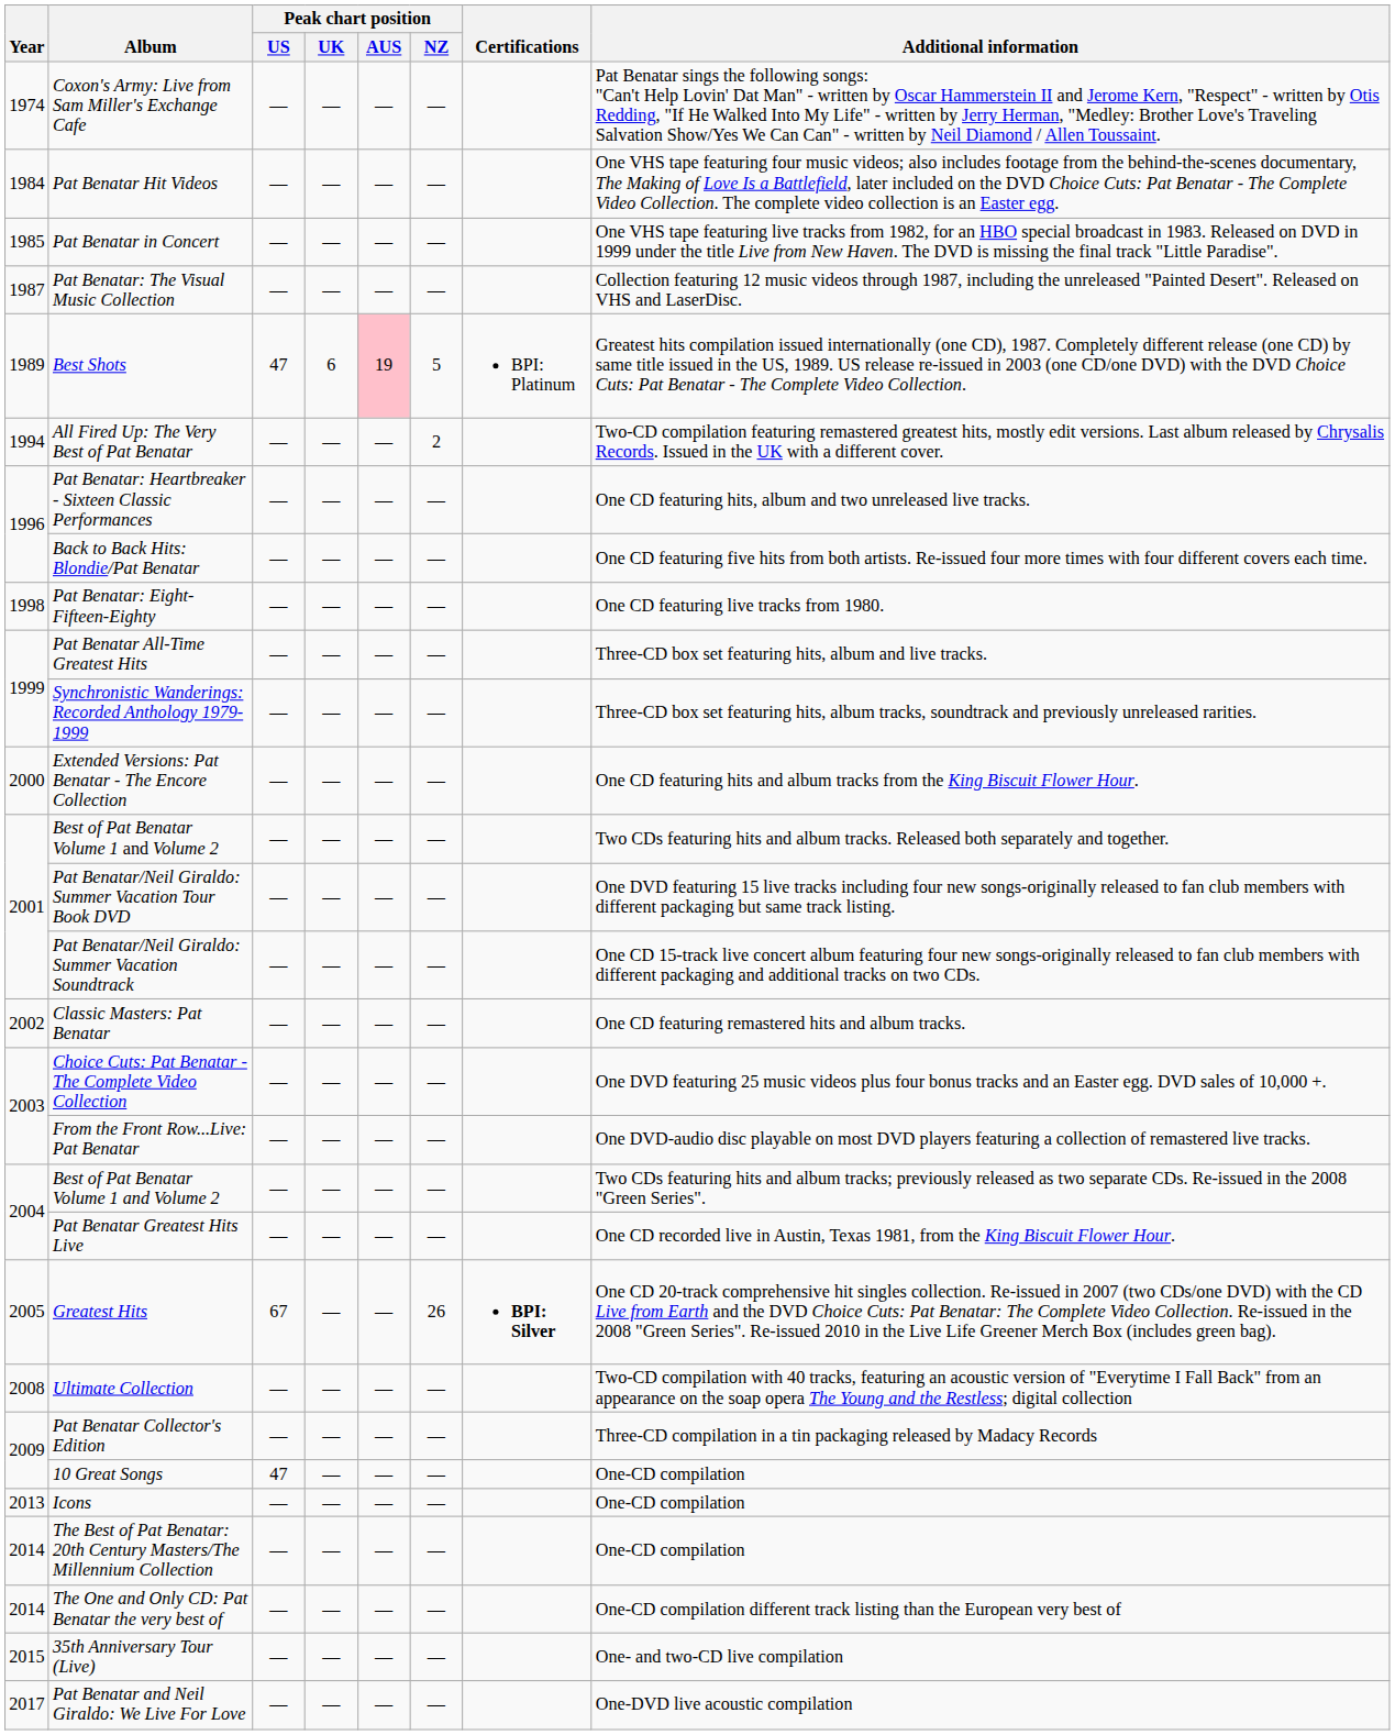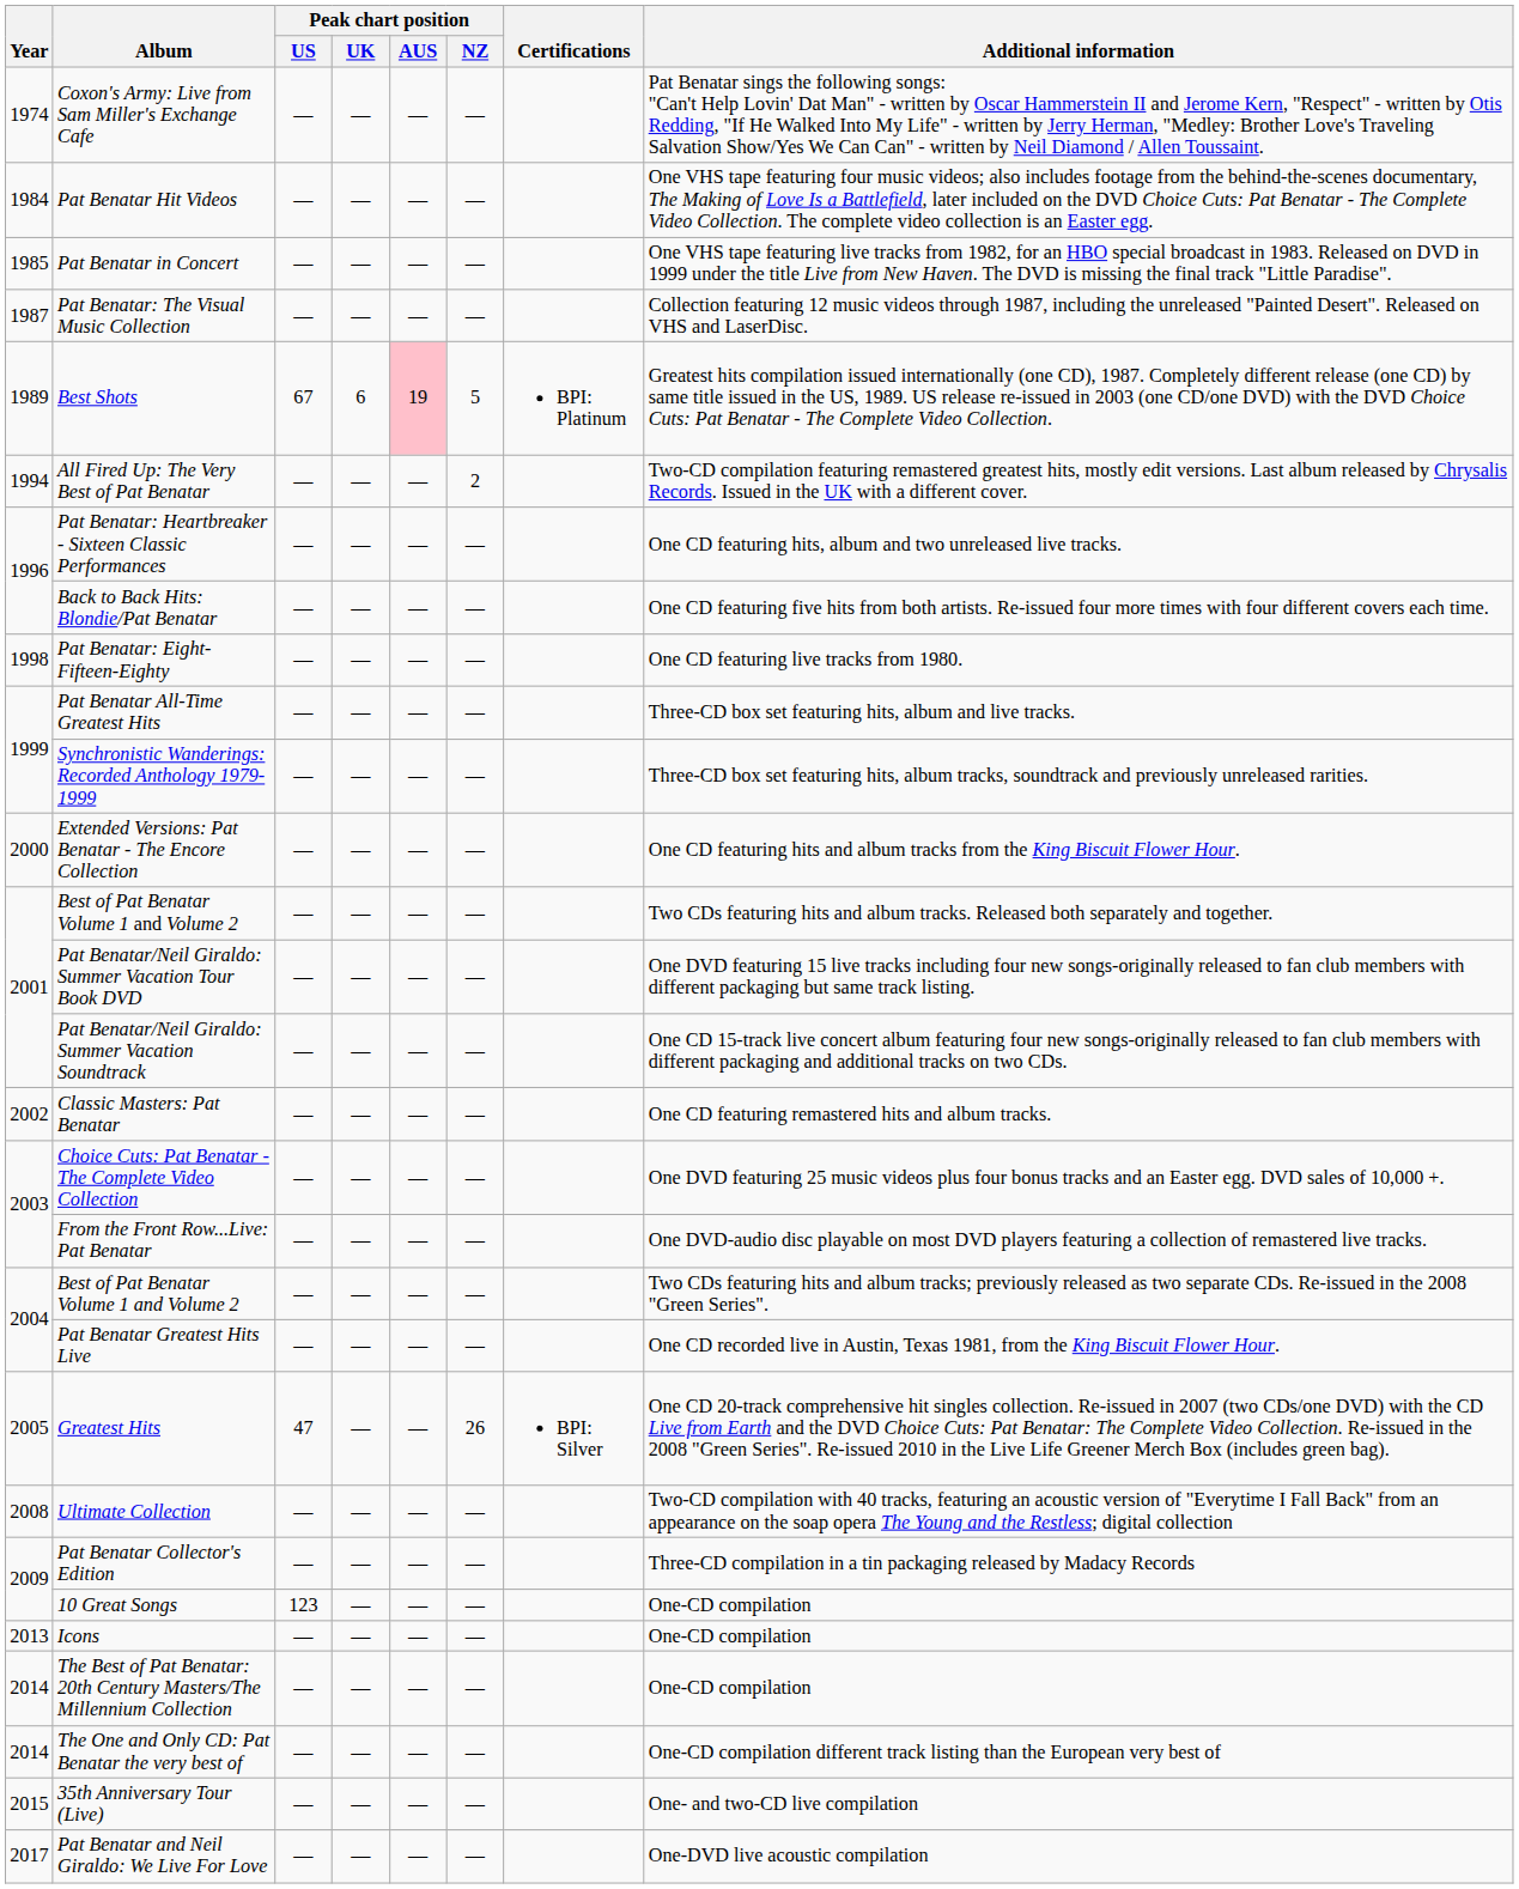 <table class="wikitable">
 <tr valign="bottom">
 <th scope="col" rowspan="2">Year</th>
 <th scope="col" rowspan="2" style="width:11em;">Album</th>
 <th scope="col" colspan="4">Peak chart position</th>
 <th scope="col" rowspan="2">Certifications</th>
 <th scope="col" rowspan="2">Additional information</th>
 </tr>
 <tr>
 <th width="40"><a href='#'>US</a><br></th>
 <th width="40"><a href='#'>UK</a><br></th>
 <th width="40"><a href='#'>AUS</a><br></th>
 <th width="40"><a href='#'>NZ</a><br></th>
 </tr>
 <tr>
 <td>1974</td>
 <td><em>Coxon's Army: Live from Sam Miller's Exchange Cafe</em></td>
 <td align="center">—</td>
 <td align="center">—</td>
 <td align="center">—</td>
 <td align="center">—</td>
 <td></td>
 <td>Pat Benatar sings the following songs:<br>"Can't Help Lovin' Dat Man" - written by <a href='#'>Oscar Hammerstein II</a> and <a href='#'>Jerome Kern</a>, "Respect" - written by <a href='#'>Otis Redding</a>, "If He Walked Into My Life" - written by <a href='#'>Jerry Herman</a>, "Medley: Brother Love's Traveling Salvation Show/Yes We Can Can" - written by <a href='#'>Neil Diamond</a> / <a href='#'>Allen Toussaint</a>.</td>
 </tr>
 <tr>
 <td>1984</td>
 <td><em>Pat Benatar Hit Videos</em></td>
 <td align="center">—</td>
 <td align="center">—</td>
 <td align="center">—</td>
 <td align="center">—</td>
 <td></td>
 <td>One VHS tape featuring four music videos; also includes footage from the behind-the-scenes documentary, <em>The Making of <a href='#'>Love Is a Battlefield</a></em>, later included on the DVD <em>Choice Cuts: Pat Benatar - The Complete Video Collection</em>. The complete video collection is an <a href='#'>Easter egg</a>.</td>
 </tr>
 <tr>
 <td>1985</td>
 <td><em>Pat Benatar in Concert</em></td>
 <td align="center">—</td>
 <td align="center">—</td>
 <td align="center">—</td>
 <td align="center">—</td>
 <td></td>
 <td>One VHS tape featuring live tracks from 1982, for an <a href='#'>HBO</a> special broadcast in 1983.  Released on DVD in 1999 under the title <em>Live from New Haven</em>. The DVD is missing the final track "Little Paradise".</td>
 </tr>
 <tr>
 <td>1987</td>
 <td><em>Pat Benatar: The Visual Music Collection</em></td>
 <td align="center">—</td>
 <td align="center">—</td>
 <td align="center">—</td>
 <td align="center">—</td>
 <td></td>
 <td>Collection featuring 12 music videos through 1987, including the unreleased "Painted Desert".  Released on VHS and LaserDisc.</td>
 </tr>
 <tr>
 <td>1989</td>
 <td><em><a href='#'>Best Shots</a></em></td>
-<td align="center">47</td>
+<td align="center">67</td>
 <td align="center">6</td>
 <td align="center" style="background: pink;">19</td>
 <td align="center">5</td>
 <td><br><ul><li>BPI: Platinum</li></ul></td>
 <td>Greatest hits compilation issued internationally (one CD), 1987. Completely different release (one CD) by same title issued in the US, 1989. US release re-issued in 2003 (one CD/one DVD) with the DVD <em>Choice Cuts: Pat Benatar - The Complete Video Collection</em>.</td>
 </tr>
 <tr>
 <td>1994</td>
 <td><em>All Fired Up: The Very Best of Pat Benatar</em></td>
 <td align="center">—</td>
 <td align="center">—</td>
 <td align="center">—</td>
 <td align="center">2</td>
 <td></td>
 <td>Two-CD compilation featuring remastered greatest hits, mostly edit versions. Last album released by <a href='#'>Chrysalis Records</a>.  Issued in the <a href='#'>UK</a> with a different cover.</td>
 </tr>
 <tr>
 <td rowspan="2">1996</td>
 <td><em>Pat Benatar: Heartbreaker - Sixteen Classic Performances</em></td>
 <td align="center">—</td>
 <td align="center">—</td>
 <td align="center">—</td>
 <td align="center">—</td>
 <td></td>
 <td>One CD featuring hits, album and two unreleased live tracks.</td>
 </tr>
 <tr>
 <td><em>Back to Back Hits: <a href='#'>Blondie</a>/Pat Benatar</em></td>
 <td align="center">—</td>
 <td align="center">—</td>
 <td align="center">—</td>
 <td align="center">—</td>
 <td></td>
 <td>One CD featuring five hits from both artists. Re-issued four more times with four different covers each time.</td>
 </tr>
 <tr>
 <td>1998</td>
 <td><em>Pat Benatar: Eight-Fifteen-Eighty</em></td>
 <td align="center">—</td>
 <td align="center">—</td>
 <td align="center">—</td>
 <td align="center">—</td>
 <td></td>
 <td>One CD featuring live tracks from 1980.</td>
 </tr>
 <tr>
 <td rowspan="2">1999</td>
 <td><em>Pat Benatar All-Time Greatest Hits</em></td>
 <td align="center">—</td>
 <td align="center">—</td>
 <td align="center">—</td>
 <td align="center">—</td>
 <td></td>
 <td>Three-CD box set featuring hits, album and live tracks.</td>
 </tr>
 <tr>
 <td><em><a href='#'>Synchronistic Wanderings: Recorded Anthology 1979-1999</a></em></td>
 <td align="center">—</td>
 <td align="center">—</td>
 <td align="center">—</td>
 <td align="center">—</td>
 <td></td>
 <td>Three-CD box set featuring hits, album tracks, soundtrack and previously unreleased rarities.</td>
 </tr>
 <tr>
 <td>2000</td>
 <td><em>Extended Versions: Pat Benatar - The Encore Collection</em></td>
 <td align="center">—</td>
 <td align="center">—</td>
 <td align="center">—</td>
 <td align="center">—</td>
 <td></td>
 <td>One CD featuring hits and album tracks from the <em><a href='#'>King Biscuit Flower Hour</a></em>.</td>
 </tr>
 <tr>
 <td rowspan="3">2001</td>
 <td><em>Best of Pat Benatar Volume 1</em> and <em>Volume 2</em></td>
 <td align="center">—</td>
 <td align="center">—</td>
 <td align="center">—</td>
 <td align="center">—</td>
 <td></td>
 <td>Two CDs featuring hits and album tracks. Released both separately and together.</td>
 </tr>
 <tr>
 <td><em>Pat Benatar/Neil Giraldo: Summer Vacation Tour Book DVD</em></td>
 <td align="center">—</td>
 <td align="center">—</td>
 <td align="center">—</td>
 <td align="center">—</td>
 <td></td>
 <td>One DVD featuring 15 live tracks including four new songs-originally released to fan club members with different packaging but same track listing.</td>
 </tr>
 <tr>
 <td><em>Pat Benatar/Neil Giraldo: Summer Vacation Soundtrack</em></td>
 <td align="center">—</td>
 <td align="center">—</td>
 <td align="center">—</td>
 <td align="center">—</td>
 <td></td>
 <td>One CD 15-track live concert album featuring four new songs-originally released to fan club members with different packaging and additional tracks on two CDs.</td>
 </tr>
 <tr>
 <td>2002</td>
 <td><em>Classic Masters: Pat Benatar</em></td>
 <td align="center">—</td>
 <td align="center">—</td>
 <td align="center">—</td>
 <td align="center">—</td>
 <td></td>
 <td>One CD featuring remastered hits and album tracks.</td>
 </tr>
 <tr>
 <td rowspan="2">2003</td>
 <td><em><a href='#'>Choice Cuts: Pat Benatar - The Complete Video Collection</a></em></td>
 <td align="center">—</td>
 <td align="center">—</td>
 <td align="center">—</td>
 <td align="center">—</td>
 <td></td>
 <td>One DVD featuring 25 music videos plus four bonus tracks and an Easter egg.  DVD sales of 10,000 +.</td>
 </tr>
 <tr>
 <td><em>From the Front Row...Live: Pat Benatar</em></td>
 <td align="center">—</td>
 <td align="center">—</td>
 <td align="center">—</td>
 <td align="center">—</td>
 <td></td>
 <td>One DVD-audio disc playable on most DVD players featuring a collection of remastered live tracks.</td>
 </tr>
 <tr>
 <td rowspan="2">2004</td>
 <td><em>Best of Pat Benatar Volume 1 and Volume 2</em></td>
 <td align="center">—</td>
 <td align="center">—</td>
 <td align="center">—</td>
 <td align="center">—</td>
 <td></td>
 <td>Two CDs featuring hits and album tracks; previously released as two separate CDs. Re-issued in the 2008 "Green Series".</td>
 </tr>
 <tr>
 <td><em>Pat Benatar Greatest Hits Live</em></td>
 <td align="center">—</td>
 <td align="center">—</td>
 <td align="center">—</td>
 <td align="center">—</td>
 <td></td>
 <td>One CD recorded live in Austin, Texas 1981, from the <em><a href='#'>King Biscuit Flower Hour</a></em>.</td>
 </tr>
 <tr>
 <td>2005</td>
 <td><em><a href='#'>Greatest Hits</a></em></td>
-<td align="center">67</td>
+<td align="center">47</td>
 <td align="center">—</td>
 <td align="center">—</td>
 <td align="center">26</td>
-<td><strong><br><ul><li>BPI: Silver</li></ul></strong></td>
+<td><br><ul><li>BPI: Silver</li></ul></td>
 <td>One CD 20-track comprehensive hit singles collection.  Re-issued in 2007 (two CDs/one DVD) with the CD <em><a href='#'>Live from Earth</a></em> and the DVD <em>Choice Cuts: Pat Benatar: The Complete Video Collection</em>. Re-issued in the 2008 "Green Series". Re-issued 2010 in the Live Life Greener Merch Box (includes green bag).</td>
 </tr>
 <tr>
 <td>2008</td>
 <td><em><a href='#'>Ultimate Collection</a></em></td>
 <td align="center">—</td>
 <td align="center">—</td>
 <td align="center">—</td>
 <td align="center">—</td>
 <td></td>
 <td>Two-CD compilation with 40 tracks, featuring an acoustic version of "Everytime I Fall Back" from an appearance on the soap opera <em><a href='#'>The Young and the Restless</a></em>; digital collection</td>
 </tr>
 <tr>
 <td rowspan="2">2009</td>
 <td><em>Pat Benatar Collector's Edition</em></td>
 <td align="center">—</td>
 <td align="center">—</td>
 <td align="center">—</td>
 <td align="center">—</td>
 <td></td>
 <td>Three-CD compilation in a tin packaging released by Madacy Records</td>
 </tr>
 <tr>
 <td><em>10 Great Songs</em></td>
-<td align="center">47</td>
+<td align="center">123</td>
 <td align="center">—</td>
 <td align="center">—</td>
 <td align="center">—</td>
 <td></td>
 <td>One-CD compilation</td>
 </tr>
 <tr>
 <td>2013</td>
 <td><em>Icons</em></td>
 <td align="center">—</td>
 <td align="center">—</td>
 <td align="center">—</td>
 <td align="center">—</td>
 <td></td>
 <td>One-CD compilation</td>
 </tr>
 <tr>
 <td>2014</td>
 <td><em>The Best of Pat Benatar: 20th Century Masters/The Millennium Collection</em></td>
 <td align="center">—</td>
 <td align="center">—</td>
 <td align="center">—</td>
 <td align="center">—</td>
 <td></td>
 <td>One-CD compilation</td>
 </tr>
 <tr>
 <td>2014</td>
 <td><em>The One and Only CD: Pat Benatar the very best of</em></td>
 <td align="center">—</td>
 <td align="center">—</td>
 <td align="center">—</td>
 <td align="center">—</td>
 <td></td>
 <td>One-CD compilation different track listing than the European very best of</td>
 </tr>
 <tr>
 <td>2015</td>
 <td><em>35th Anniversary Tour (Live)</em></td>
 <td align="center">—</td>
 <td align="center">—</td>
 <td align="center">—</td>
 <td align="center">—</td>
 <td></td>
 <td>One- and two-CD live compilation</td>
 </tr>
 <tr>
 <td>2017</td>
 <td><em>Pat Benatar and Neil Giraldo: We Live For Love</em></td>
 <td align="center">—</td>
 <td align="center">—</td>
 <td align="center">—</td>
 <td align="center">—</td>
 <td></td>
 <td>One-DVD live acoustic compilation</td>
 </tr>
 </table>
